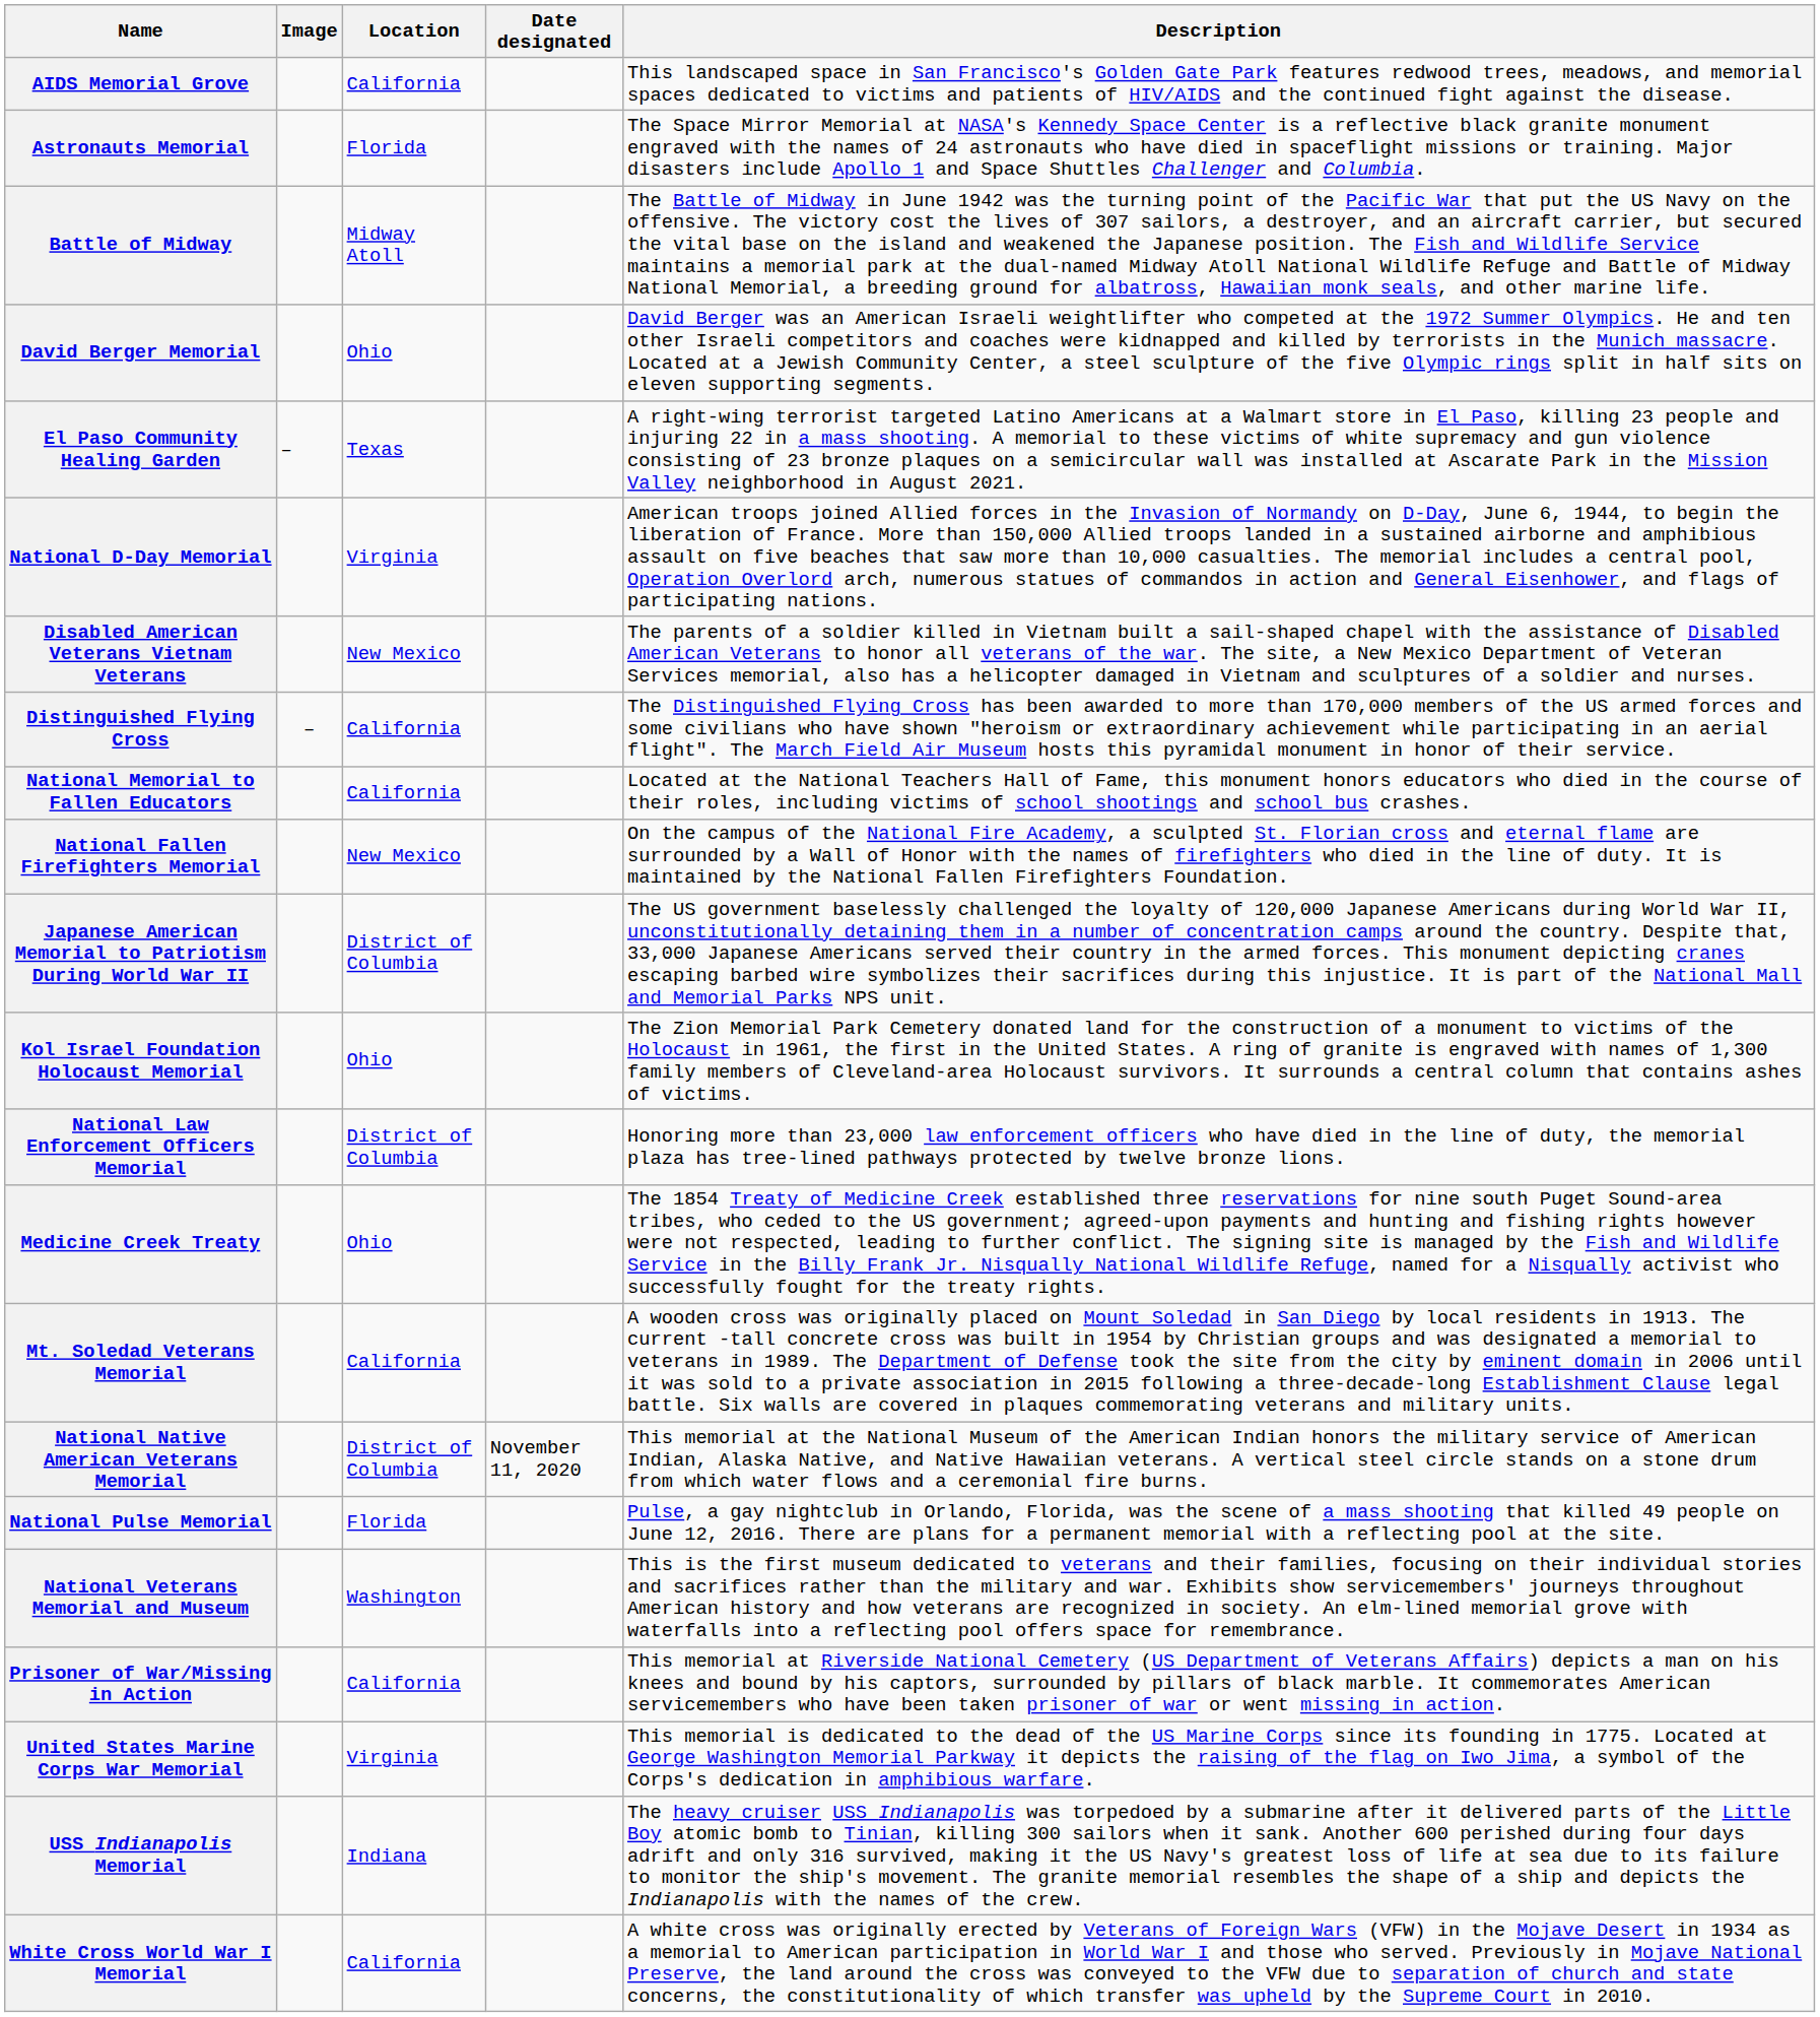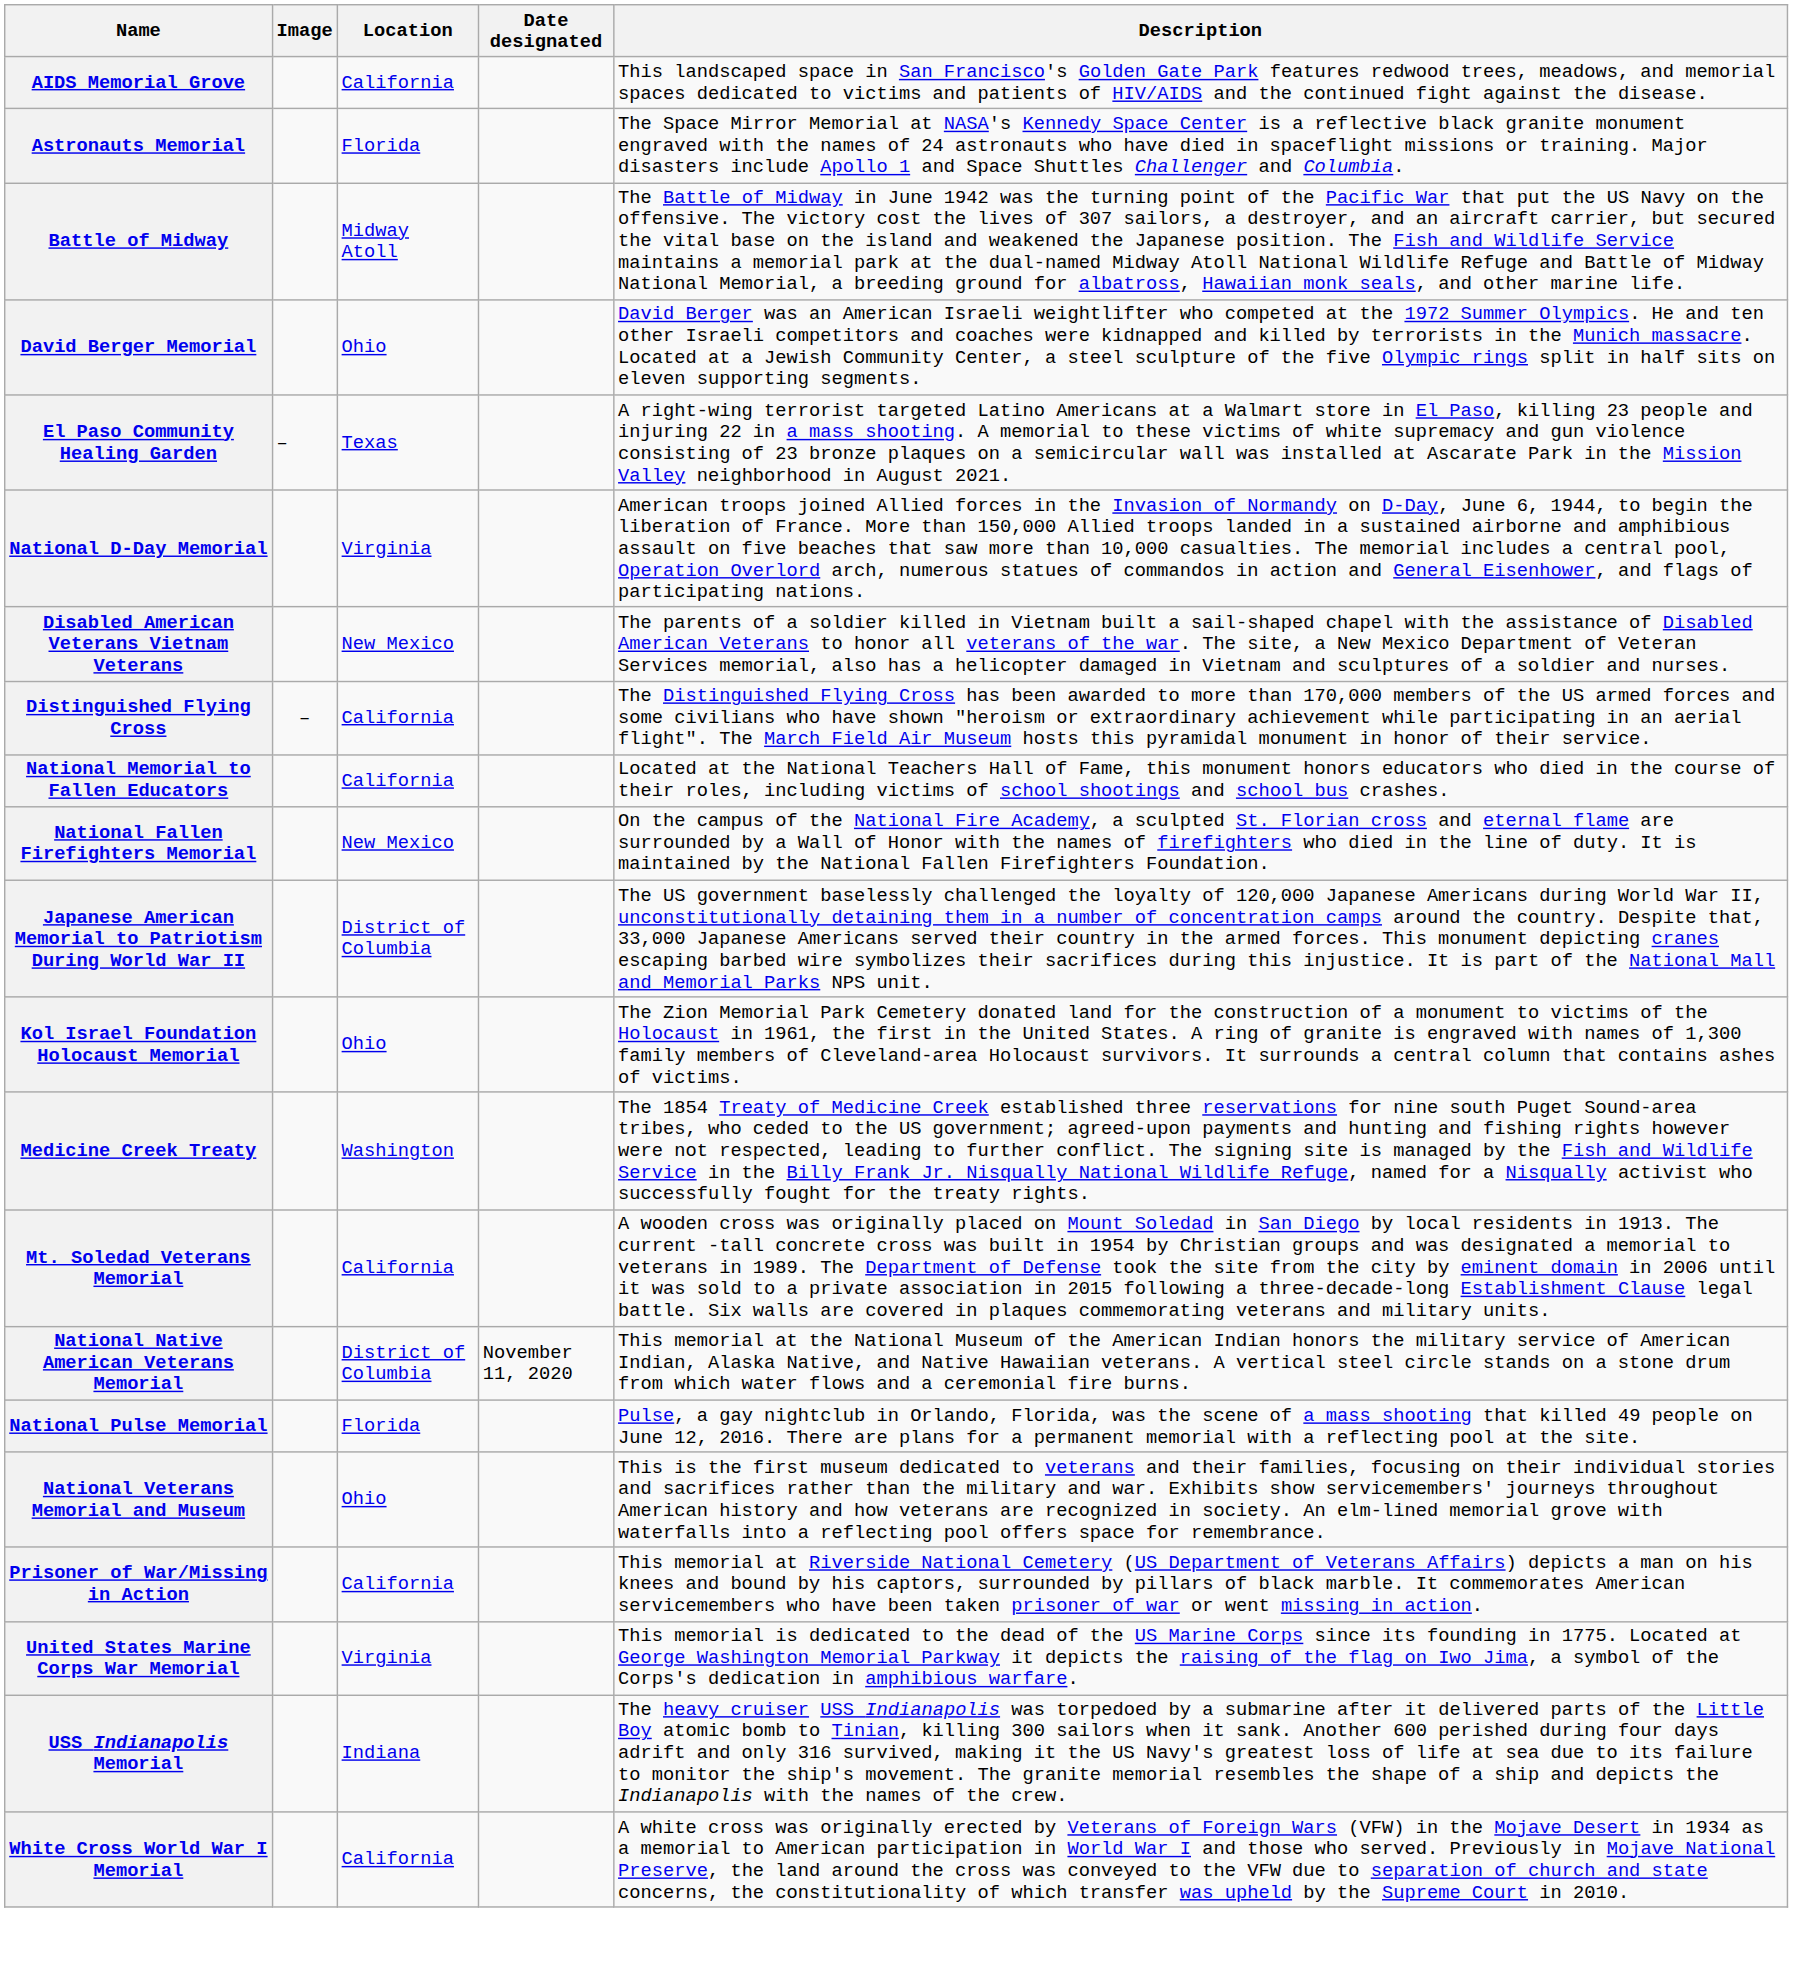 <table class="wikitable sortable plainrowheaders" style="width:98%">
 <tr>
 <th scope="col" width="15%">Name</th>
 <th scope="col" class="unsortable">Image</th>
 <th scope="col">Location</th>
 <th scope="col">Date designated</th>
 <th scope="col" class="unsortable">Description</th>
 </tr>
 <tr>
 <th scope="row"><a href='#'>AIDS Memorial Grove</a></th>
 <td></td>
 <td><a href='#'>California</a><br><small></small></td>
 <td></td>
 <td>This  landscaped space in <a href='#'>San Francisco</a>'s <a href='#'>Golden Gate Park</a> features redwood trees, meadows, and memorial spaces dedicated to victims and patients of <a href='#'>HIV/AIDS</a> and the continued fight against the disease.</td>
 </tr>
 <tr>
 <th scope="row"><a href='#'>Astronauts Memorial</a></th>
 <td></td>
 <td><a href='#'>Florida</a><br><small></small></td>
 <td></td>
 <td>The Space Mirror Memorial at <a href='#'>NASA</a>'s <a href='#'>Kennedy Space Center</a> is a reflective black granite monument engraved with the names of 24 astronauts who have died in spaceflight missions or training. Major disasters include <a href='#'>Apollo 1</a> and Space Shuttles <a href='#'><em>Challenger</em></a> and <a href='#'><em>Columbia</em></a>.</td>
 </tr>
 <tr>
 <th scope="row"><a href='#'>Battle of Midway</a></th>
 <td></td>
 <td><a href='#'>Midway Atoll</a><br><small></small></td>
 <td></td>
 <td>The <a href='#'>Battle of Midway</a> in June 1942 was the turning point of the <a href='#'>Pacific War</a> that put the US Navy on the offensive. The victory cost the lives of 307 sailors, a destroyer, and an aircraft carrier, but secured the vital base on the island and weakened the Japanese position. The <a href='#'>Fish and Wildlife Service</a> maintains a memorial park at the dual-named Midway Atoll National Wildlife Refuge and Battle of Midway National Memorial, a breeding ground for <a href='#'>albatross</a>, <a href='#'>Hawaiian monk seals</a>, and other marine life.</td>
 </tr>
 <tr>
 <th scope="row"><a href='#'>David Berger Memorial</a></th>
 <td></td>
 <td><a href='#'>Ohio</a><br><small></small></td>
 <td></td>
 <td><a href='#'>David Berger</a> was an American Israeli weightlifter who competed at the <a href='#'>1972 Summer Olympics</a>. He and ten other Israeli competitors and coaches were kidnapped and killed by terrorists in the <a href='#'>Munich massacre</a>. Located at a Jewish Community Center, a steel sculpture of the five <a href='#'>Olympic rings</a> split in half sits on eleven supporting segments.</td>
 </tr>
 <tr>
 <th scope="row"><a href='#'>El Paso Community Healing Garden</a></th>
 <td>–</td>
 <td><a href='#'>Texas</a><br><small></small></td>
 <td></td>
 <td>A right-wing terrorist targeted Latino Americans at a Walmart store in <a href='#'>El Paso</a>, killing 23 people and injuring 22 in <a href='#'>a mass shooting</a>. A memorial to these victims of white supremacy and gun violence consisting of 23 bronze plaques on a semicircular wall was installed at Ascarate Park in the <a href='#'>Mission Valley</a> neighborhood in August 2021.</td>
 </tr>
 <tr>
 <th scope="row"><a href='#'>National D-Day Memorial</a></th>
 <td></td>
 <td><a href='#'>Virginia</a><br><small></small></td>
 <td></td>
 <td>American troops joined Allied forces in the <a href='#'>Invasion of Normandy</a> on <a href='#'>D-Day</a>, June 6, 1944, to begin the liberation of France. More than 150,000 Allied troops landed in a sustained airborne and amphibious assault on five beaches that saw more than 10,000 casualties. The memorial includes a central pool, <a href='#'>Operation Overlord</a> arch, numerous statues of commandos in action and <a href='#'>General Eisenhower</a>, and flags of participating nations.</td>
 </tr>
 <tr>
 <th scope="row"><a href='#'>Disabled American Veterans Vietnam Veterans</a></th>
 <td></td>
 <td><a href='#'>New Mexico</a><br><small></small></td>
 <td></td>
 <td>The parents of a soldier killed in Vietnam built a sail-shaped chapel with the assistance of <a href='#'>Disabled American Veterans</a> to honor all <a href='#'>veterans of the war</a>. The site, a New Mexico Department of Veteran Services memorial, also has a helicopter damaged in Vietnam and sculptures of a soldier and nurses.</td>
 </tr>
 <tr>
 <th scope="row"><a href='#'>Distinguished Flying Cross</a></th>
 <td align=center>–</td>
 <td><a href='#'>California</a><br><small></small></td>
 <td></td>
 <td>The <a href='#'>Distinguished Flying Cross</a> has been awarded to more than 170,000 members of the US armed forces and some civilians who have shown "heroism or extraordinary achievement while participating in an aerial flight". The <a href='#'>March Field Air Museum</a> hosts this pyramidal monument in honor of their service.</td>
 </tr>
 <tr>
 <th scope="row"><a href='#'>National Memorial to Fallen Educators</a></th>
 <td></td>
 <td><a href='#'>California</a><br><small></small></td>
 <td></td>
 <td>Located at the National Teachers Hall of Fame, this monument honors educators who died in the course of their roles, including victims of <a href='#'>school shootings</a> and <a href='#'>school bus</a> crashes.</td>
 </tr>
 <tr>
 <th scope="row"><a href='#'>National Fallen Firefighters Memorial</a></th>
 <td></td>
 <td><a href='#'>New Mexico</a><br><small></small></td>
 <td></td>
 <td>On the campus of the <a href='#'>National Fire Academy</a>, a sculpted <a href='#'>St. Florian cross</a> and <a href='#'>eternal flame</a> are surrounded by a Wall of Honor with the names of <a href='#'>firefighters</a> who died in the line of duty. It is maintained by the National Fallen Firefighters Foundation.</td>
 </tr>
 <tr>
 <th scope="row"><a href='#'>Japanese American Memorial to Patriotism During World War II</a></th>
 <td></td>
 <td><a href='#'>District of Columbia</a><br><small></small></td>
 <td></td>
 <td>The US government baselessly challenged the loyalty of 120,000 Japanese Americans during World War II, <a href='#'>unconstitutionally detaining them in a number of concentration camps</a> around the country. Despite that, 33,000 Japanese Americans served their country in the armed forces. This monument depicting <a href='#'>cranes</a> escaping barbed wire symbolizes their sacrifices during this injustice. It is part of the <a href='#'>National Mall and Memorial Parks</a> NPS unit.</td>
 </tr>
 <tr>
 <th scope="row"><a href='#'>Kol Israel Foundation Holocaust Memorial</a></th>
 <td></td>
 <td><a href='#'>Ohio</a><br><small></small></td>
 <td></td>
 <td>The Zion Memorial Park Cemetery donated land for the construction of a monument to victims of the <a href='#'>Holocaust</a> in 1961, the first in the United States. A ring of granite is engraved with names of 1,300 family members of Cleveland-area Holocaust survivors. It surrounds a central column that contains ashes of victims.</td>
 </tr>
 <tr>
-<th scope="row"><a href='#'>National Law Enforcement Officers Memorial</a></th>
-<td></td>
-<td><a href='#'>District of Columbia</a><br><small></small></td>
-<td></td>
-<td>Honoring more than 23,000 <a href='#'>law enforcement officers</a> who have died in the line of duty, the memorial plaza has tree-lined pathways protected by twelve bronze lions.</td>
-</tr>
-<tr>
 <th scope="row"><a href='#'>Medicine Creek Treaty</a></th>
 <td></td>
-<td><a href='#'>Ohio</a><br><small></small></td>
+<td><a href='#'>Washington</a><br><small></small></td>
 <td></td>
 <td>The 1854 <a href='#'>Treaty of Medicine Creek</a> established three <a href='#'>reservations</a> for nine south Puget Sound-area tribes, who ceded  to the US government; agreed-upon payments and hunting and fishing rights however were not respected, leading to further conflict. The signing site is managed by the <a href='#'>Fish and Wildlife Service</a> in the <a href='#'>Billy Frank Jr. Nisqually National Wildlife Refuge</a>, named for a <a href='#'>Nisqually</a> activist who successfully fought for the treaty rights.</td>
 </tr>
 <tr>
 <th scope="row"><a href='#'>Mt. Soledad Veterans Memorial</a></th>
 <td></td>
 <td><a href='#'>California</a><br><small></small></td>
 <td></td>
 <td>A wooden cross was originally placed on <a href='#'>Mount Soledad</a> in <a href='#'>San Diego</a> by local residents in 1913. The current -tall concrete cross was built in 1954 by Christian groups and was designated a memorial to veterans in 1989. The <a href='#'>Department of Defense</a> took the site from the city by <a href='#'>eminent domain</a> in 2006 until it was sold to a private association in 2015 following a three-decade-long <a href='#'>Establishment Clause</a> legal battle. Six walls are covered in plaques commemorating veterans and military units.</td>
 </tr>
 <tr>
 <th scope="row"><a href='#'>National Native American Veterans Memorial</a></th>
 <td></td>
 <td><a href='#'>District of Columbia</a><br><small></small></td>
 <td>November 11, 2020</td>
 <td>This memorial at the National Museum of the American Indian honors the military service of American Indian, Alaska Native, and Native Hawaiian veterans. A vertical steel circle stands on a stone drum from which water flows and a ceremonial fire burns.</td>
 </tr>
 <tr>
 <th scope="row"><a href='#'>National Pulse Memorial</a></th>
 <td></td>
 <td><a href='#'>Florida</a><br><small></small></td>
 <td></td>
 <td><a href='#'>Pulse</a>, a gay nightclub in Orlando, Florida, was the scene of <a href='#'>a mass shooting</a> that killed 49 people on June 12, 2016. There are plans for a permanent memorial with a reflecting pool at the site.</td>
 </tr>
 <tr>
 <th scope="row"><a href='#'>National Veterans Memorial and Museum</a></th>
 <td></td>
-<td><a href='#'>Washington</a><br><small></small></td>
+<td><a href='#'>Ohio</a><br><small></small></td>
 <td></td>
 <td>This is the first museum dedicated to <a href='#'>veterans</a> and their families, focusing on their individual stories and sacrifices rather than the military and war. Exhibits show servicemembers' journeys throughout American history and how veterans are recognized in society. An elm-lined memorial grove with waterfalls into a reflecting pool offers space for remembrance.</td>
 </tr>
 <tr>
 <th scope="row"><a href='#'>Prisoner of War/Missing in Action</a></th>
 <td></td>
 <td><a href='#'>California</a><br><small></small></td>
 <td></td>
 <td>This memorial at <a href='#'>Riverside National Cemetery</a> (<a href='#'>US Department of Veterans Affairs</a>) depicts a man on his knees and bound by his captors, surrounded by pillars of black marble. It commemorates American servicemembers who have been taken <a href='#'>prisoner of war</a> or went <a href='#'>missing in action</a>.</td>
 </tr>
 <tr>
 <th scope="row"><a href='#'>United States Marine Corps War Memorial</a></th>
 <td></td>
 <td><a href='#'>Virginia</a><br><small></small></td>
 <td></td>
 <td>This memorial is dedicated to the dead of the <a href='#'>US Marine Corps</a> since its founding in 1775. Located at <a href='#'>George Washington Memorial Parkway</a> it depicts the <a href='#'>raising of the flag on Iwo Jima</a>, a symbol of the Corps's dedication in <a href='#'>amphibious warfare</a>.</td>
 </tr>
 <tr>
 <th scope="row"><a href='#'>USS <em>Indianapolis</em> Memorial</a></th>
 <td></td>
 <td><a href='#'>Indiana</a><br><small></small></td>
 <td></td>
 <td>The <a href='#'>heavy cruiser</a> <a href='#'>USS <em>Indianapolis</em></a> was torpedoed by a submarine after it delivered parts of the <a href='#'>Little Boy</a> atomic bomb to <a href='#'>Tinian</a>, killing 300 sailors when it sank. Another 600 perished during four days adrift and only 316 survived, making it the US Navy's greatest loss of life at sea due to its failure to monitor the ship's movement. The granite memorial resembles the shape of a ship and depicts the <em>Indianapolis</em> with the names of the crew.</td>
 </tr>
 <tr>
 <th scope="row"><a href='#'>White Cross World War I Memorial</a></th>
 <td></td>
 <td><a href='#'>California</a><br><small></small></td>
 <td></td>
 <td>A white cross was originally erected by <a href='#'>Veterans of Foreign Wars</a> (VFW) in the <a href='#'>Mojave Desert</a> in 1934 as a memorial to American participation in <a href='#'>World War I</a> and those who served. Previously in <a href='#'>Mojave National Preserve</a>, the land around the cross was conveyed to the VFW due to <a href='#'>separation of church and state</a> concerns, the constitutionality of which transfer <a href='#'>was upheld</a> by the <a href='#'>Supreme Court</a> in 2010.</td>
 </tr>
 </table>
